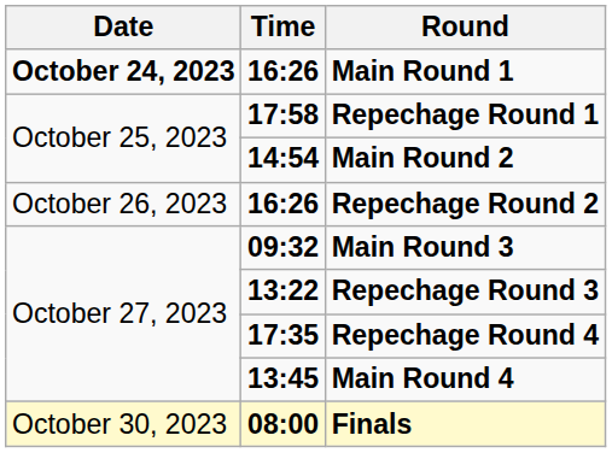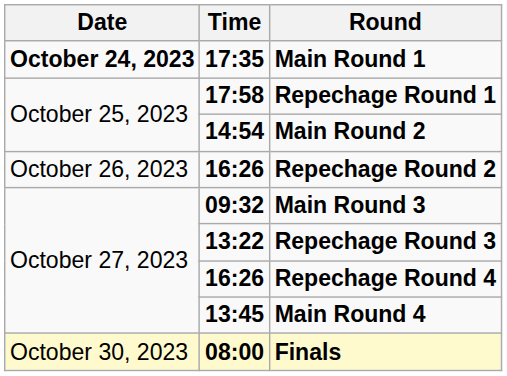 <table class="wikitable">
 <tr>
 <th>Date</th>
 <th>Time</th>
 <th>Round</th>
 </tr>
 <tr>
 <td><strong>October 24, 2023</strong></td>
-<td><strong>16:26</strong></td>
+<td><strong>17:35</strong></td>
 <td><strong>Main Round 1</strong></td>
 </tr>
 <tr>
 <td rowspan="2">October 25, 2023</td>
 <td><strong>17:58</strong></td>
 <td><strong>Repechage Round 1</strong></td>
 </tr>
 <tr>
 <td><strong>14:54</strong></td>
 <td><strong>Main Round 2</strong></td>
 </tr>
 <tr>
 <td>October 26, 2023</td>
 <td><strong>16:26</strong></td>
 <td><strong>Repechage Round 2</strong></td>
 </tr>
 <tr>
 <td rowspan="4">October 27, 2023</td>
 <td><strong>09:32</strong></td>
 <td><strong>Main Round 3</strong></td>
 </tr>
 <tr>
 <td><strong>13:22</strong></td>
 <td><strong>Repechage Round 3</strong></td>
 </tr>
 <tr>
-<td><strong>17:35</strong></td>
+<td><strong>16:26</strong></td>
 <td><strong>Repechage Round 4</strong></td>
 </tr>
 <tr>
 <td><strong>13:45</strong></td>
 <td><strong>Main Round 4</strong></td>
 </tr>
 <tr style=background:lemonchiffon>
 <td>October 30, 2023</td>
 <td><strong>08:00</strong></td>
 <td><strong>Finals</strong></td>
 </tr>
 </table>
